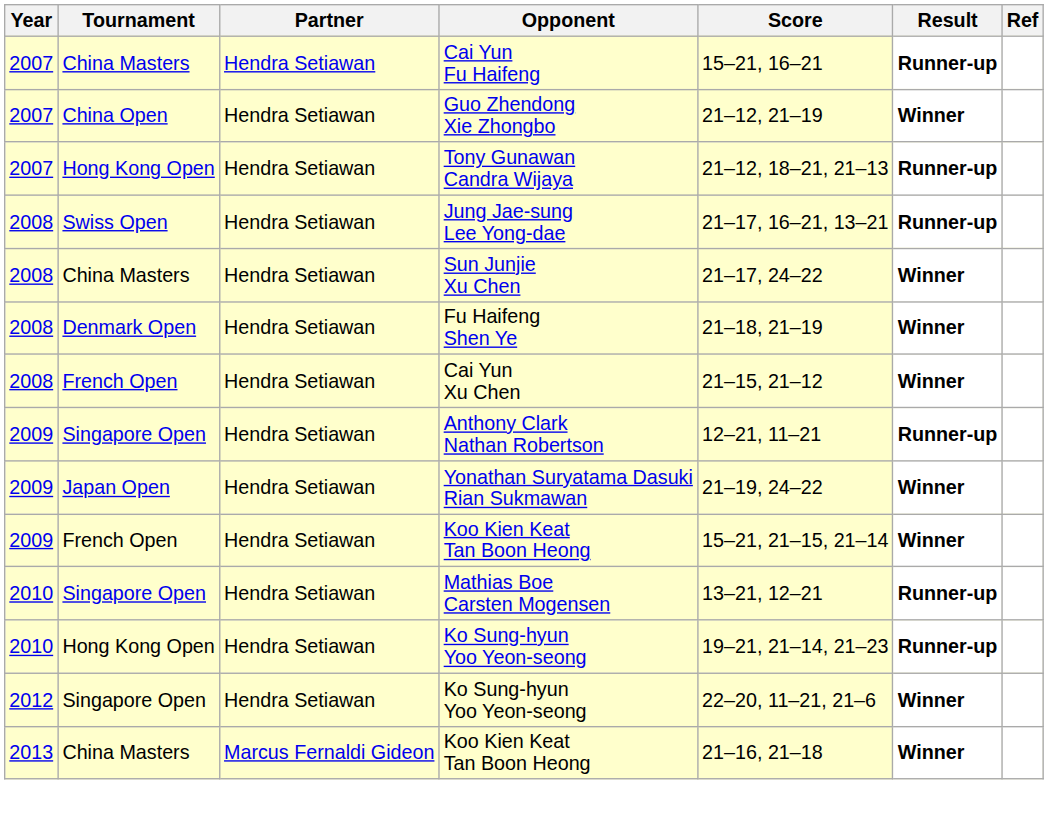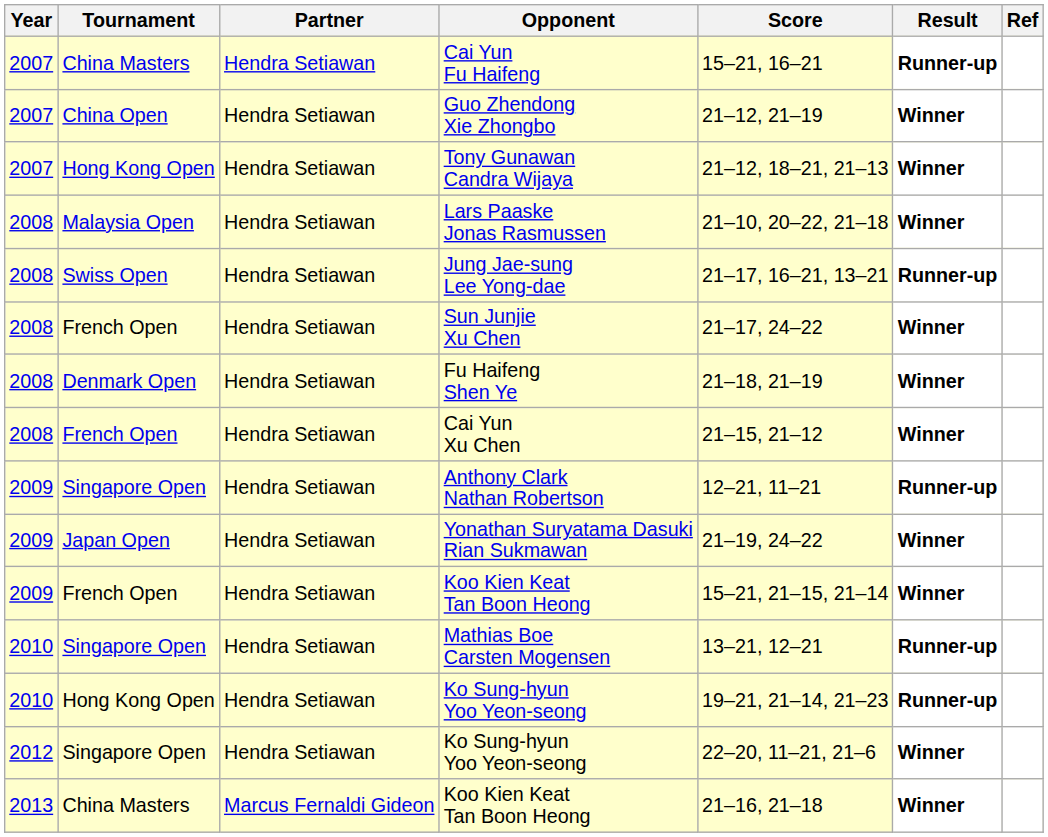 <table class="sortable wikitable" style="font-size: 90%">
 <tr>
 <th>Year</th>
 <th>Tournament</th>
 <th>Partner</th>
 <th>Opponent</th>
 <th>Score</th>
 <th>Result</th>
 <th>Ref</th>
 </tr>
 <tr style="background:#ffffcc">
 <td align="center"><a href='#'>2007</a></td>
 <td align="left"><a href='#'>China Masters</a></td>
 <td align="left"> <a href='#'>Hendra Setiawan</a></td>
 <td align="left"> <a href='#'>Cai Yun</a> <br>  <a href='#'>Fu Haifeng</a></td>
 <td align="left">15–21, 16–21</td>
 <td style="text-align:left; background:white"> <strong>Runner-up</strong></td>
 <td style="text-align:center; background:white"></td>
 </tr>
 <tr style="background:#ffffcc">
 <td align="center"><a href='#'>2007</a></td>
 <td align="left"><a href='#'>China Open</a></td>
 <td align="left"> Hendra Setiawan</td>
 <td align="left"> <a href='#'>Guo Zhendong</a> <br>  <a href='#'>Xie Zhongbo</a></td>
 <td align="left">21–12, 21–19</td>
 <td style="text-align:left; background:white"> <strong>Winner</strong></td>
 <td style="text-align:center; background:white"></td>
 </tr>
 <tr style="background:#ffffcc">
 <td align="center"><a href='#'>2007</a></td>
 <td align="left"><a href='#'>Hong Kong Open</a></td>
 <td align="left"> Hendra Setiawan</td>
 <td align="left"> <a href='#'>Tony Gunawan</a> <br>  <a href='#'>Candra Wijaya</a></td>
 <td align="left">21–12, 18–21, 21–13</td>
-<td style="text-align:left; background:white"> <strong>Runner-up</strong></td>
+<td style="text-align:left; background:white"> <strong>Winner</strong></td>
+<td style="text-align:center; background:white"></td>
+</tr>
+<tr style="background:#ffffcc">
+<td align="center"><a href='#'>2008</a></td>
+<td align="left"><a href='#'>Malaysia Open</a></td>
+<td align="left"> Hendra Setiawan</td>
+<td align="left"> <a href='#'>Lars Paaske</a> <br>  <a href='#'>Jonas Rasmussen</a></td>
+<td align="left">21–10, 20–22, 21–18</td>
+<td style="text-align:left; background:white"> <strong>Winner</strong></td>
 <td style="text-align:center; background:white"></td>
 </tr>
 <tr style="background:#ffffcc">
 <td align="center"><a href='#'>2008</a></td>
 <td align="left"><a href='#'>Swiss Open</a></td>
 <td align="left"> Hendra Setiawan</td>
 <td align="left"> <a href='#'>Jung Jae-sung</a> <br>  <a href='#'>Lee Yong-dae</a></td>
 <td align="left">21–17, 16–21, 13–21</td>
 <td style="text-align:left; background:white"> <strong>Runner-up</strong></td>
 <td style="text-align:center; background:white"></td>
 </tr>
 <tr style="background:#ffffcc">
 <td align="center"><a href='#'>2008</a></td>
-<td align="left">China Masters</td>
+<td align="left">French Open</td>
 <td align="left"> Hendra Setiawan</td>
 <td align="left"> <a href='#'>Sun Junjie</a> <br>  <a href='#'>Xu Chen</a></td>
 <td align="left">21–17, 24–22</td>
 <td style="text-align:left; background:white"> <strong>Winner</strong></td>
 <td style="text-align:center; background:white"></td>
 </tr>
 <tr style="background:#ffffcc">
 <td align="center"><a href='#'>2008</a></td>
 <td align="left"><a href='#'>Denmark Open</a></td>
 <td align="left"> Hendra Setiawan</td>
 <td align="left"> Fu Haifeng <br>  <a href='#'>Shen Ye</a></td>
 <td align="left">21–18, 21–19</td>
 <td style="text-align:left; background:white"> <strong>Winner</strong></td>
 <td style="text-align:center; background:white"></td>
 </tr>
 <tr style="background:#ffffcc">
 <td align="center"><a href='#'>2008</a></td>
 <td align="left"><a href='#'>French Open</a></td>
 <td align="left"> Hendra Setiawan</td>
 <td align="left"> Cai Yun <br>  Xu Chen</td>
 <td align="left">21–15, 21–12</td>
 <td style="text-align:left; background:white"> <strong>Winner</strong></td>
 <td style="text-align:center; background:white"></td>
 </tr>
 <tr style="background:#ffffcc">
 <td align="center"><a href='#'>2009</a></td>
 <td align="left"><a href='#'>Singapore Open</a></td>
 <td align="left"> Hendra Setiawan</td>
 <td align="left"> <a href='#'>Anthony Clark</a> <br>  <a href='#'>Nathan Robertson</a></td>
 <td align="left">12–21, 11–21</td>
 <td style="text-align:left; background:white"> <strong>Runner-up</strong></td>
 <td style="text-align:center; background:white"></td>
 </tr>
 <tr style="background:#ffffcc">
 <td align="center"><a href='#'>2009</a></td>
 <td align="left"><a href='#'>Japan Open</a></td>
 <td align="left"> Hendra Setiawan</td>
 <td align="left"> <a href='#'>Yonathan Suryatama Dasuki</a> <br>  <a href='#'>Rian Sukmawan</a></td>
 <td align="left">21–19, 24–22</td>
 <td style="text-align:left; background:white"> <strong>Winner</strong></td>
 <td style="text-align:center; background:white"></td>
 </tr>
 <tr style="background:#ffffcc">
 <td align="center"><a href='#'>2009</a></td>
 <td align="left">French Open</td>
 <td align="left"> Hendra Setiawan</td>
 <td align="left"> <a href='#'>Koo Kien Keat</a> <br>  <a href='#'>Tan Boon Heong</a></td>
 <td align="left">15–21, 21–15, 21–14</td>
 <td style="text-align:left; background:white"> <strong>Winner</strong></td>
 <td style="text-align:center; background:white"></td>
 </tr>
 <tr style="background:#ffffcc">
 <td align="center"><a href='#'>2010</a></td>
 <td align="left"><a href='#'>Singapore Open</a></td>
 <td align="left"> Hendra Setiawan</td>
 <td align="left"> <a href='#'>Mathias Boe</a> <br>  <a href='#'>Carsten Mogensen</a></td>
 <td align="left">13–21, 12–21</td>
 <td style="text-align:left; background:white"> <strong>Runner-up</strong></td>
 <td style="text-align:center; background:white"></td>
 </tr>
 <tr style="background:#ffffcc">
 <td align="center"><a href='#'>2010</a></td>
 <td align="left">Hong Kong Open</td>
 <td align="left"> Hendra Setiawan</td>
 <td align="left"> <a href='#'>Ko Sung-hyun</a> <br>  <a href='#'>Yoo Yeon-seong</a></td>
 <td align="left">19–21, 21–14, 21–23</td>
 <td style="text-align:left; background:white"> <strong>Runner-up</strong></td>
 <td style="text-align:center; background:white"></td>
 </tr>
 <tr style="background:#ffffcc">
 <td align="center"><a href='#'>2012</a></td>
 <td align="left">Singapore Open</td>
 <td align="left"> Hendra Setiawan</td>
 <td align="left"> Ko Sung-hyun <br>  Yoo Yeon-seong</td>
 <td align="left">22–20, 11–21, 21–6</td>
 <td style="text-align:left; background:white"> <strong>Winner</strong></td>
 <td style="text-align:center; background:white"></td>
 </tr>
 <tr style="background:#ffffcc">
 <td align="center"><a href='#'>2013</a></td>
 <td align="left">China Masters</td>
 <td align="left"> <a href='#'>Marcus Fernaldi Gideon</a></td>
 <td align="left"> Koo Kien Keat <br>  Tan Boon Heong</td>
 <td align="left">21–16, 21–18</td>
 <td style="text-align:left; background:white"> <strong>Winner</strong></td>
 <td style="text-align:center; background:white"></td>
 </tr>
 </table>
